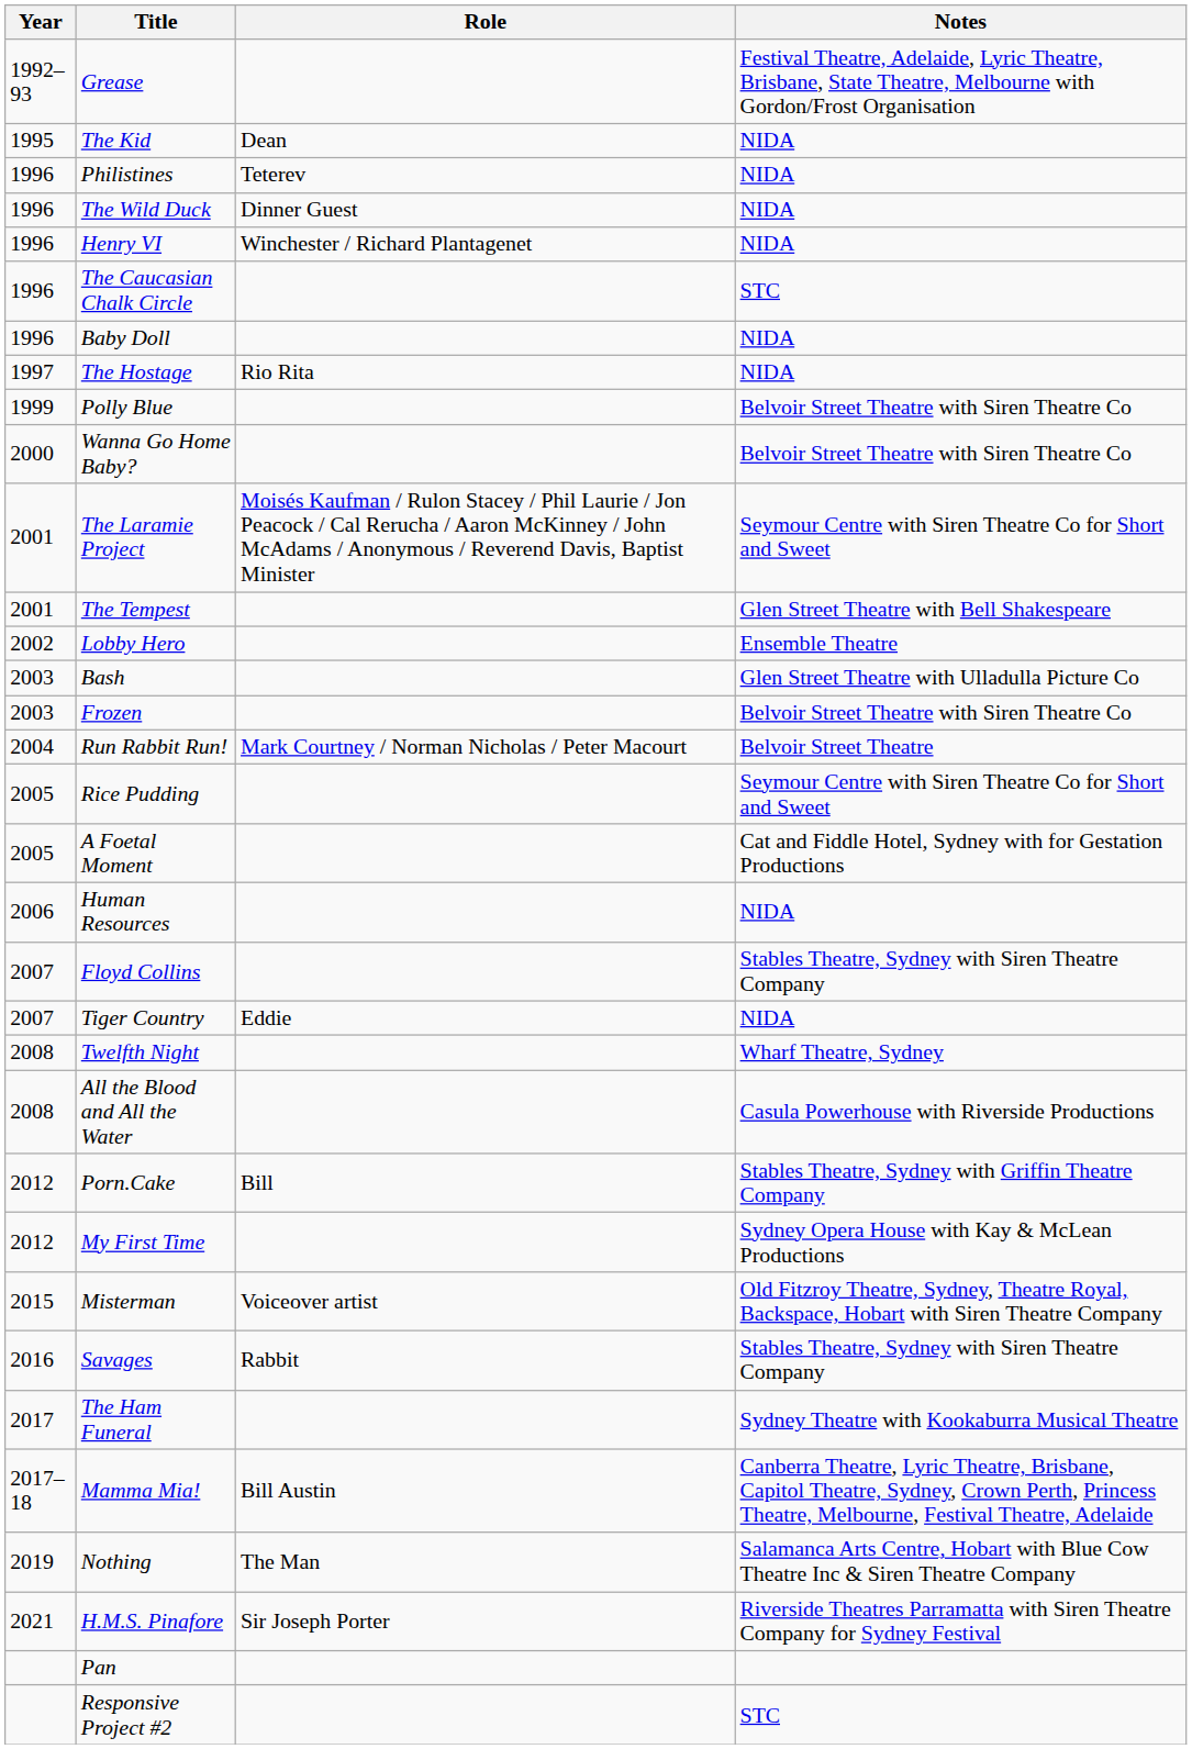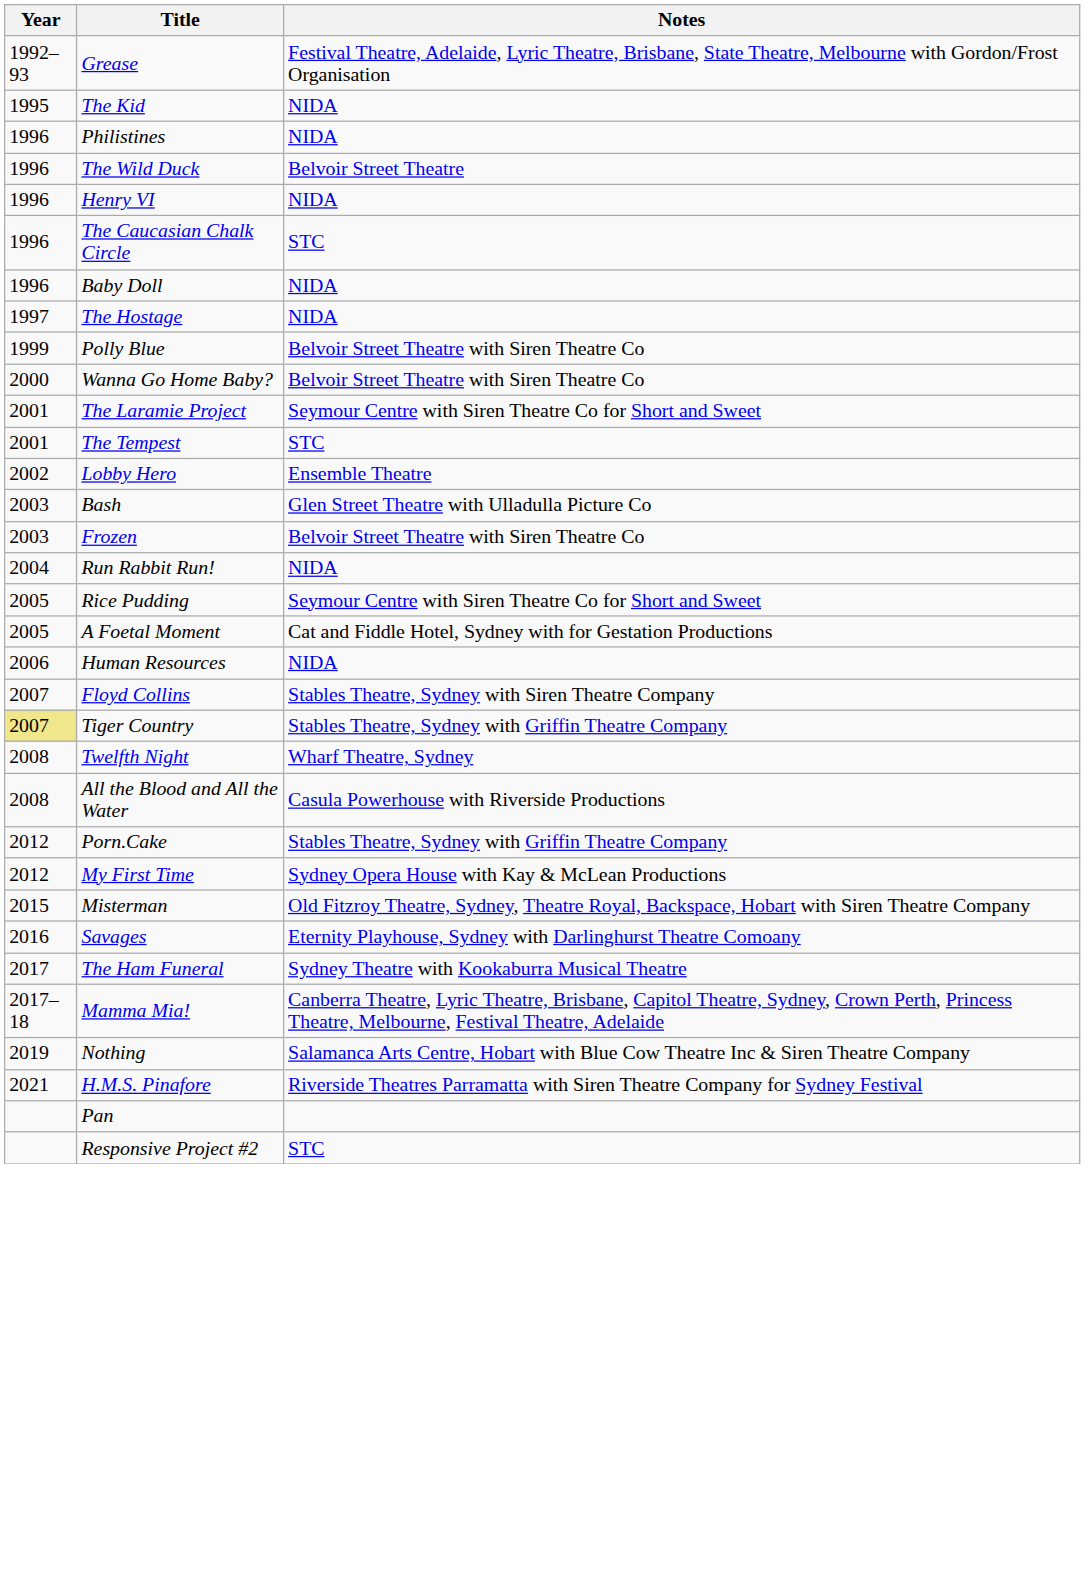 <table class="wikitable">
 <tr>
 <th>Year</th>
 <th>Title</th>
-<th>Role</th>
 <th>Notes</th>
 </tr>
 <tr>
 <td>1992–93</td>
 <td><em><a href='#'>Grease</a></em></td>
-<td></td>
 <td><a href='#'>Festival Theatre, Adelaide</a>, <a href='#'>Lyric Theatre, Brisbane</a>, <a href='#'>State Theatre, Melbourne</a> with Gordon/Frost Organisation</td>
 </tr>
 <tr>
 <td>1995</td>
 <td><em><a href='#'>The Kid</a></em></td>
-<td>Dean</td>
 <td><a href='#'>NIDA</a></td>
 </tr>
 <tr>
 <td>1996</td>
 <td><em>Philistines</em></td>
-<td>Teterev</td>
 <td><a href='#'>NIDA</a></td>
 </tr>
 <tr>
 <td>1996</td>
 <td><em><a href='#'>The Wild Duck</a></em></td>
-<td>Dinner Guest</td>
-<td><a href='#'>NIDA</a></td>
+<td><a href='#'>Belvoir Street Theatre</a></td>
 </tr>
 <tr>
 <td>1996</td>
 <td><em><a href='#'>Henry VI</a></em></td>
-<td>Winchester / Richard Plantagenet</td>
 <td><a href='#'>NIDA</a></td>
 </tr>
 <tr>
 <td>1996</td>
 <td><em><a href='#'>The Caucasian Chalk Circle</a></em></td>
-<td></td>
 <td><a href='#'>STC</a></td>
 </tr>
 <tr>
 <td>1996</td>
 <td><em>Baby Doll</em></td>
-<td></td>
 <td><a href='#'>NIDA</a></td>
 </tr>
 <tr>
 <td>1997</td>
 <td><em><a href='#'>The Hostage</a></em></td>
-<td>Rio Rita</td>
 <td><a href='#'>NIDA</a></td>
 </tr>
 <tr>
 <td>1999</td>
 <td><em>Polly Blue</em></td>
-<td></td>
 <td><a href='#'>Belvoir Street Theatre</a> with Siren Theatre Co</td>
 </tr>
 <tr>
 <td>2000</td>
 <td><em>Wanna Go Home Baby?</em></td>
-<td></td>
 <td><a href='#'>Belvoir Street Theatre</a> with Siren Theatre Co</td>
 </tr>
 <tr>
 <td>2001</td>
 <td><em><a href='#'>The Laramie Project</a></em></td>
-<td><a href='#'>Moisés Kaufman</a> / Rulon Stacey / Phil Laurie / Jon Peacock / Cal Rerucha / Aaron McKinney / John McAdams / Anonymous / Reverend Davis, Baptist Minister</td>
 <td><a href='#'>Seymour Centre</a> with Siren Theatre Co for <a href='#'>Short and Sweet</a></td>
 </tr>
 <tr>
 <td>2001</td>
 <td><em><a href='#'>The Tempest</a></em></td>
-<td></td>
-<td><a href='#'>Glen Street Theatre</a> with <a href='#'>Bell Shakespeare</a></td>
+<td><a href='#'>STC</a></td>
 </tr>
 <tr>
 <td>2002</td>
 <td><em><a href='#'>Lobby Hero</a></em></td>
-<td></td>
 <td><a href='#'>Ensemble Theatre</a></td>
 </tr>
 <tr>
 <td>2003</td>
 <td><em>Bash</em></td>
-<td></td>
 <td><a href='#'>Glen Street Theatre</a> with Ulladulla Picture Co</td>
 </tr>
 <tr>
 <td>2003</td>
 <td><em><a href='#'>Frozen</a></em></td>
-<td></td>
 <td><a href='#'>Belvoir Street Theatre</a> with Siren Theatre Co</td>
 </tr>
 <tr>
 <td>2004</td>
 <td><em>Run Rabbit Run!</em></td>
-<td><a href='#'>Mark Courtney</a> / Norman Nicholas / Peter Macourt</td>
-<td><a href='#'>Belvoir Street Theatre</a></td>
+<td><a href='#'>NIDA</a></td>
 </tr>
 <tr>
 <td>2005</td>
 <td><em>Rice Pudding</em></td>
-<td></td>
 <td><a href='#'>Seymour Centre</a> with Siren Theatre Co for <a href='#'>Short and Sweet</a></td>
 </tr>
 <tr>
 <td>2005</td>
 <td><em>A Foetal Moment</em></td>
-<td></td>
 <td>Cat and Fiddle Hotel, Sydney with for Gestation Productions</td>
 </tr>
 <tr>
 <td>2006</td>
 <td><em>Human Resources</em></td>
-<td></td>
 <td><a href='#'>NIDA</a></td>
 </tr>
 <tr>
 <td>2007</td>
 <td><em><a href='#'>Floyd Collins</a></em></td>
-<td></td>
 <td><a href='#'>Stables Theatre, Sydney</a> with Siren Theatre Company</td>
 </tr>
 <tr>
-<td>2007</td>
+<td style="background: khaki;">2007</td>
 <td><em>Tiger Country</em></td>
-<td>Eddie</td>
-<td><a href='#'>NIDA</a></td>
+<td><a href='#'>Stables Theatre, Sydney</a> with <a href='#'>Griffin Theatre Company</a></td>
 </tr>
 <tr>
 <td>2008</td>
 <td><em><a href='#'>Twelfth Night</a></em></td>
-<td></td>
 <td><a href='#'>Wharf Theatre, Sydney</a></td>
 </tr>
 <tr>
 <td>2008</td>
 <td><em>All the Blood and All the Water</em></td>
-<td></td>
 <td><a href='#'>Casula Powerhouse</a> with Riverside Productions</td>
 </tr>
 <tr>
 <td>2012</td>
 <td><em>Porn.Cake</em></td>
-<td>Bill</td>
 <td><a href='#'>Stables Theatre, Sydney</a> with <a href='#'>Griffin Theatre Company</a></td>
 </tr>
 <tr>
 <td>2012</td>
 <td><em><a href='#'>My First Time</a></em></td>
-<td></td>
 <td><a href='#'>Sydney Opera House</a> with Kay & McLean Productions</td>
 </tr>
 <tr>
 <td>2015</td>
 <td><em>Misterman</em></td>
-<td>Voiceover artist</td>
 <td><a href='#'>Old Fitzroy Theatre, Sydney</a>, <a href='#'>Theatre Royal, Backspace, Hobart</a> with Siren Theatre Company</td>
 </tr>
 <tr>
 <td>2016</td>
 <td><em><a href='#'>Savages</a></em></td>
-<td>Rabbit</td>
-<td><a href='#'>Stables Theatre, Sydney</a> with Siren Theatre Company</td>
+<td><a href='#'>Eternity Playhouse, Sydney</a> with <a href='#'>Darlinghurst Theatre Comoany</a></td>
 </tr>
 <tr>
 <td>2017</td>
 <td><em><a href='#'>The Ham Funeral</a></em></td>
-<td></td>
 <td><a href='#'>Sydney Theatre</a> with <a href='#'>Kookaburra Musical Theatre</a></td>
 </tr>
 <tr>
 <td>2017–18</td>
 <td><em><a href='#'>Mamma Mia!</a></em></td>
-<td>Bill Austin</td>
 <td><a href='#'>Canberra Theatre</a>, <a href='#'>Lyric Theatre, Brisbane</a>, <a href='#'>Capitol Theatre, Sydney</a>, <a href='#'>Crown Perth</a>, <a href='#'>Princess Theatre, Melbourne</a>, <a href='#'>Festival Theatre, Adelaide</a></td>
 </tr>
 <tr>
 <td>2019</td>
 <td><em>Nothing</em></td>
-<td>The Man</td>
 <td><a href='#'>Salamanca Arts Centre, Hobart</a> with Blue Cow Theatre Inc & Siren Theatre Company</td>
 </tr>
 <tr>
 <td>2021</td>
 <td><em><a href='#'>H.M.S. Pinafore</a></em></td>
-<td>Sir Joseph Porter</td>
 <td><a href='#'>Riverside Theatres Parramatta</a> with Siren Theatre Company for <a href='#'>Sydney Festival</a></td>
 </tr>
 <tr>
 <td></td>
 <td><em>Pan</em></td>
 <td></td>
-<td></td>
 </tr>
 <tr>
 <td></td>
 <td><em>Responsive Project #2</em></td>
-<td></td>
 <td><a href='#'>STC</a></td>
 </tr>
 </table>
